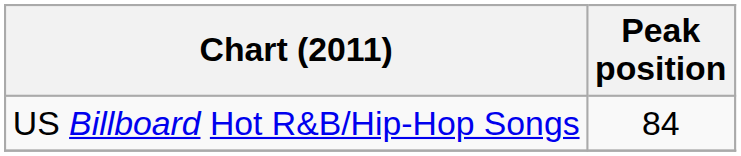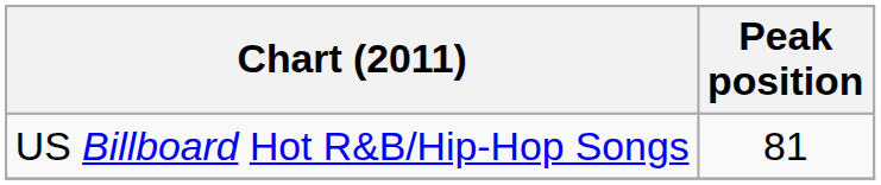 <table class="wikitable sortable">
 <tr>
 <th>Chart (2011)</th>
 <th>Peak<br>position</th>
 </tr>
 <tr>
 <td>US <a href='#'><em>Billboard</em></a> <a href='#'>Hot R&B/Hip-Hop Songs</a></td>
-<td align="center">84</td>
+<td align="center">81</td>
 </tr>
 <tr>
 </tr>
 </table>
